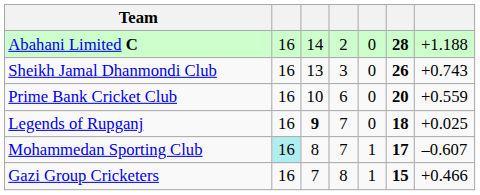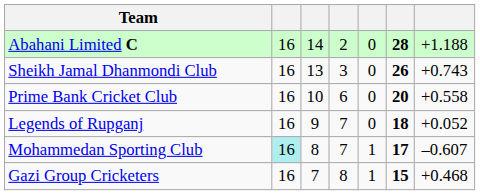 <table class="wikitable" style="text-align:center">
 <tr>
 <th style="width:250px">Team</th>
 <th width="20"></th>
 <th width="20"></th>
 <th width="20"></th>
 <th width="20"></th>
 <th width="20"></th>
 <th width="50"></th>
 </tr>
 <tr style="background:#cfc">
 <td style="text-align:left;"><a href='#'>Abahani Limited</a> <strong>C</strong></td>
 <td>16</td>
 <td>14</td>
 <td>2</td>
 <td>0</td>
 <td><strong>28</strong></td>
 <td>+1.188</td>
 </tr>
 <tr>
 <td style="text-align:left;"><a href='#'>Sheikh Jamal Dhanmondi Club</a></td>
 <td>16</td>
 <td>13</td>
 <td>3</td>
 <td>0</td>
 <td><strong>26</strong></td>
 <td>+0.743</td>
 </tr>
 <tr>
 <td style="text-align:left;"><a href='#'>Prime Bank Cricket Club</a></td>
 <td>16</td>
 <td>10</td>
 <td>6</td>
 <td>0</td>
 <td><strong>20</strong></td>
-<td>+0.559</td>
+<td>+0.558</td>
 </tr>
 <tr>
 <td style="text-align:left;"><a href='#'>Legends of Rupganj</a></td>
 <td>16</td>
-<td><strong>9</strong></td>
+<td>9</td>
 <td>7</td>
 <td>0</td>
 <td><strong>18</strong></td>
-<td>+0.025</td>
+<td>+0.052</td>
 </tr>
 <tr>
 <td style="text-align:left;"><a href='#'>Mohammedan Sporting Club</a></td>
 <td style="background: paleturquoise;">16</td>
 <td>8</td>
 <td>7</td>
 <td>1</td>
 <td><strong>17</strong></td>
 <td>–0.607</td>
 </tr>
 <tr>
 <td style="text-align:left;"><a href='#'>Gazi Group Cricketers</a></td>
 <td>16</td>
 <td>7</td>
 <td>8</td>
 <td>1</td>
 <td><strong>15</strong></td>
-<td>+0.466</td>
+<td>+0.468</td>
 </tr>
 </table>
